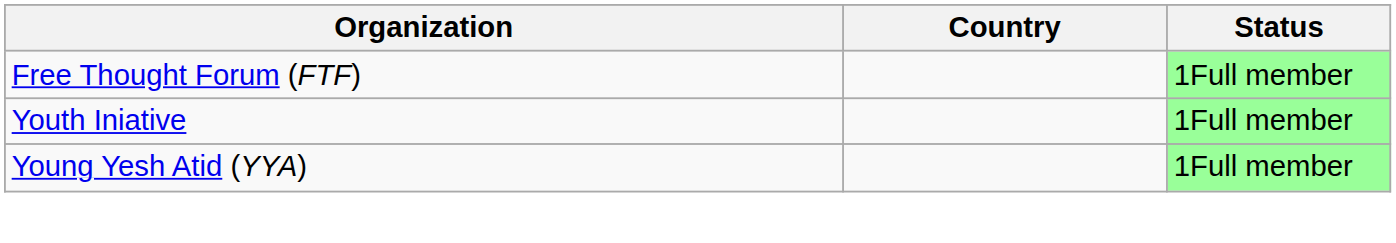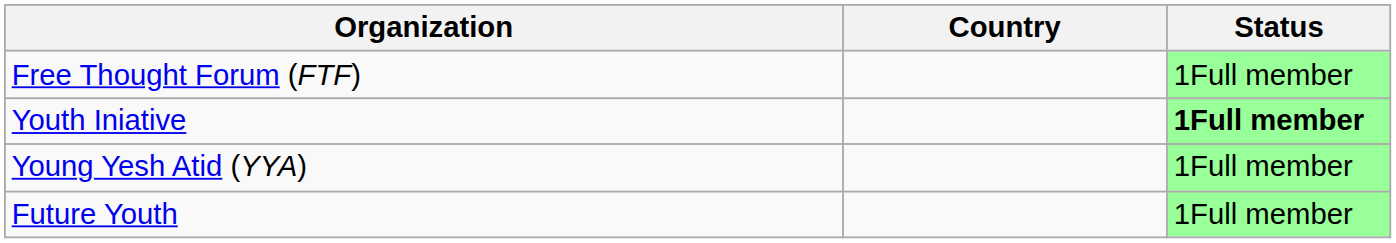 <table class="wikitable sortable" style="width: 60%">
 <tr>
 <th>Organization</th>
 <th width="170px">Country</th>
 <th width="115px">Status</th>
 </tr>
 <tr>
 <td><a href='#'>Free Thought Forum</a> (<em>FTF</em>)</td>
 <td></td>
 <td style="background:#9f9;"><span>1</span>Full member</td>
 </tr>
 <tr>
 <td><a href='#'>Youth Iniative</a></td>
 <td></td>
-<td style="background:#9f9;"><span>1</span>Full member</td>
+<td style="background:#9f9;"><strong><span>1</span>Full member</strong></td>
 </tr>
 <tr>
 <td><a href='#'>Young Yesh Atid</a> (<em>YYA</em>)</td>
 <td></td>
 <td style="background:#9f9;"><span>1</span>Full member</td>
 </tr>
+<tr>
+<td><a href='#'>Future Youth</a></td>
+<td></td>
+<td style="background:#9f9;"><span>1</span>Full member</td>
+</tr>
 </table>
